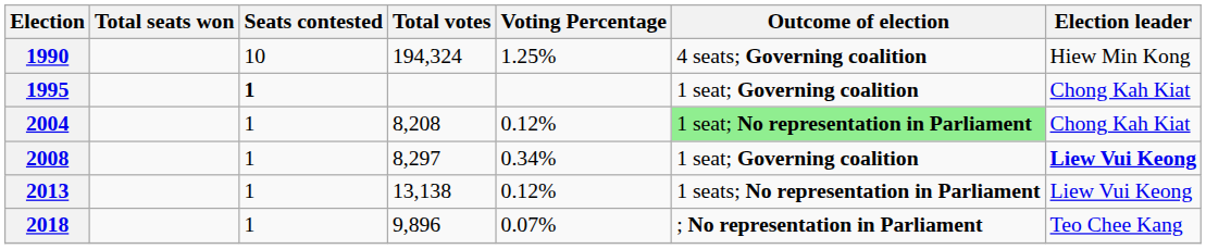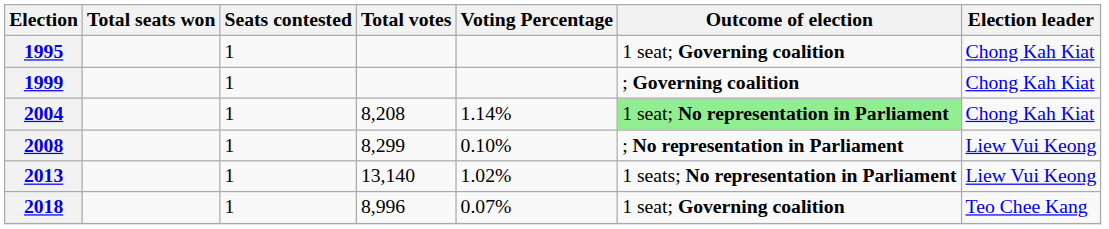 <table class="wikitable">
 <tr>
 <th>Election</th>
 <th>Total seats won</th>
 <th>Seats contested</th>
 <th>Total votes</th>
 <th>Voting Percentage</th>
 <th>Outcome of election</th>
 <th>Election leader</th>
 </tr>
 <tr>
-<th><a href='#'>1990</a></th>
-<td></td>
-<td>10</td>
-<td>194,324</td>
-<td>1.25%</td>
-<td>4 seats; <strong>Governing coalition</strong><br> </td>
-<td>Hiew Min Kong</td>
-</tr>
-<tr>
 <th><a href='#'>1995</a></th>
 <td></td>
-<td><strong>1</strong></td>
+<td>1</td>
 <td></td>
 <td></td>
 <td>1 seat; <strong>Governing coalition</strong> </td>
+<td><a href='#'>Chong Kah Kiat</a></td>
+</tr>
+<tr>
+<th><a href='#'>1999</a></th>
+<td></td>
+<td>1</td>
+<td></td>
+<td></td>
+<td>; <strong>Governing coalition</strong> </td>
 <td><a href='#'>Chong Kah Kiat</a></td>
 </tr>
 <tr>
 <th><a href='#'>2004</a></th>
 <td></td>
 <td>1</td>
 <td>8,208</td>
-<td>0.12%</td>
+<td>1.14%</td>
 <td style="background: lightgreen;">1 seat; <strong>No representation in Parliament</strong> </td>
 <td><a href='#'>Chong Kah Kiat</a></td>
 </tr>
 <tr>
 <th><a href='#'>2008</a></th>
 <td></td>
 <td>1</td>
-<td>8,297</td>
-<td>0.34%</td>
-<td>1 seat; <strong>Governing coalition</strong> </td>
-<td><strong><a href='#'>Liew Vui Keong</a></strong></td>
+<td>8,299</td>
+<td>0.10%</td>
+<td>; <strong>No representation in Parliament</strong> </td>
+<td><a href='#'>Liew Vui Keong</a></td>
 </tr>
 <tr>
 <th><a href='#'>2013</a></th>
 <td></td>
 <td>1</td>
-<td>13,138</td>
-<td>0.12%</td>
+<td>13,140</td>
+<td>1.02%</td>
 <td>1 seats; <strong>No representation in Parliament</strong> </td>
 <td><a href='#'>Liew Vui Keong</a></td>
 </tr>
 <tr>
 <th><a href='#'>2018</a></th>
 <td></td>
 <td>1</td>
-<td>9,896</td>
+<td>8,996</td>
 <td>0.07%</td>
-<td>; <strong>No representation in Parliament</strong> </td>
+<td>1 seat; <strong>Governing coalition</strong> </td>
 <td><a href='#'>Teo Chee Kang</a></td>
 </tr>
 <tr>
 </tr>
 </table>
